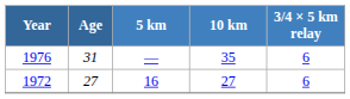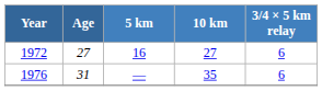 <table class="wikitable" style="font-size:95%; text-align:center; border:grey solid 1px; border-collapse:collapse; background:#ffffff;">
 <tr>
 <th style="background-color:#369; color:white; width:60px;"> Year </th>
 <th style="background-color:#369; color:white; width:40px;"> Age </th>
 <th style="background-color:#4180be; color:white; width:75px;"> 5 km </th>
 <th style="background-color:#4180be; color:white; width:75px;"> 10 km </th>
 <th style="background-color:#4180be; color:white; width:75px;"> 3/4 × 5 km <br> relay </th>
 </tr>
 <tr>
+<td><a href='#'>1972</a></td>
+<td><em>27</em></td>
+<td><a href='#'>16</a></td>
+<td><a href='#'>27</a></td>
+<td><a href='#'>6</a></td>
+</tr>
+<tr>
 <td><a href='#'>1976</a></td>
 <td><em>31</em></td>
 <td><a href='#'>—</a></td>
 <td><a href='#'>35</a></td>
 <td><a href='#'>6</a></td>
 </tr>
 <tr>
-<td><a href='#'>1972</a></td>
-<td><em>27</em></td>
-<td><a href='#'>16</a></td>
-<td><a href='#'>27</a></td>
-<td><a href='#'>6</a></td>
-</tr>
-<tr>
 </tr>
 </table>
